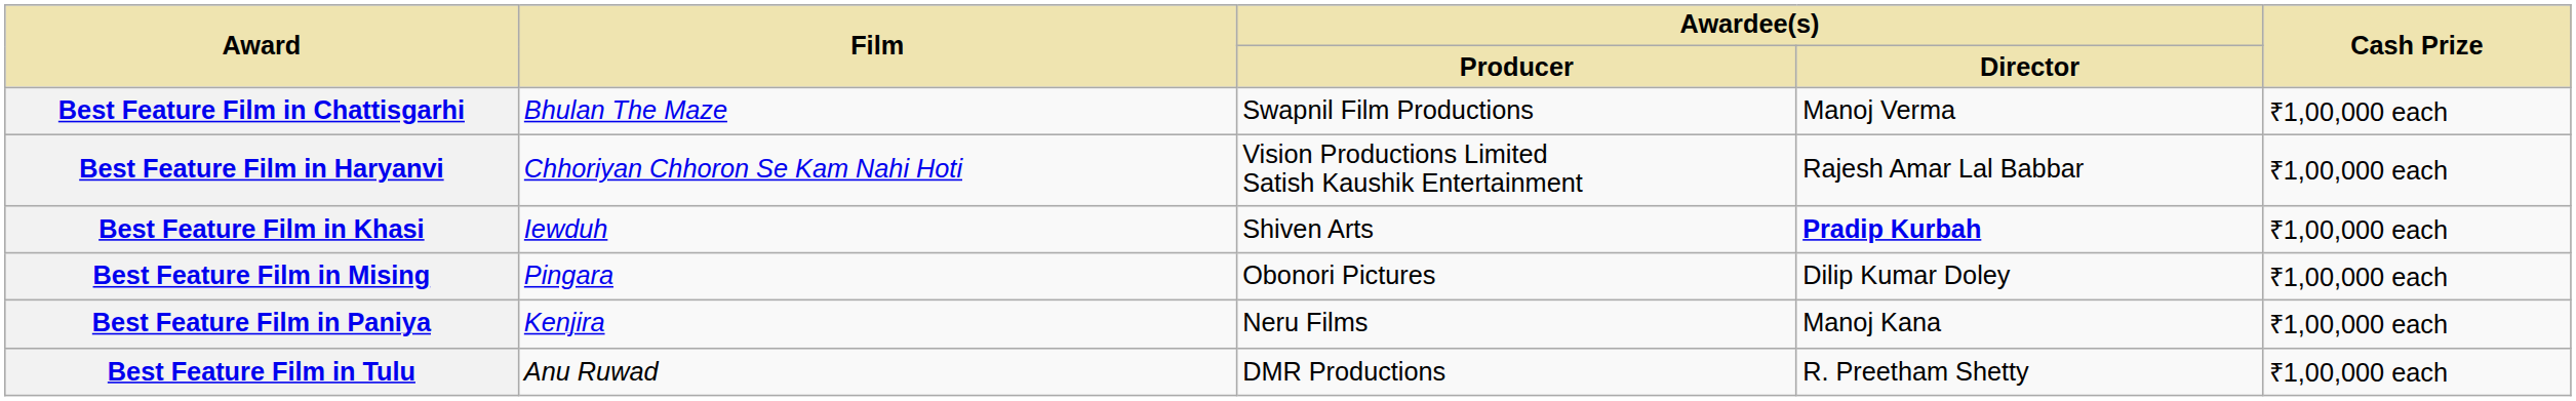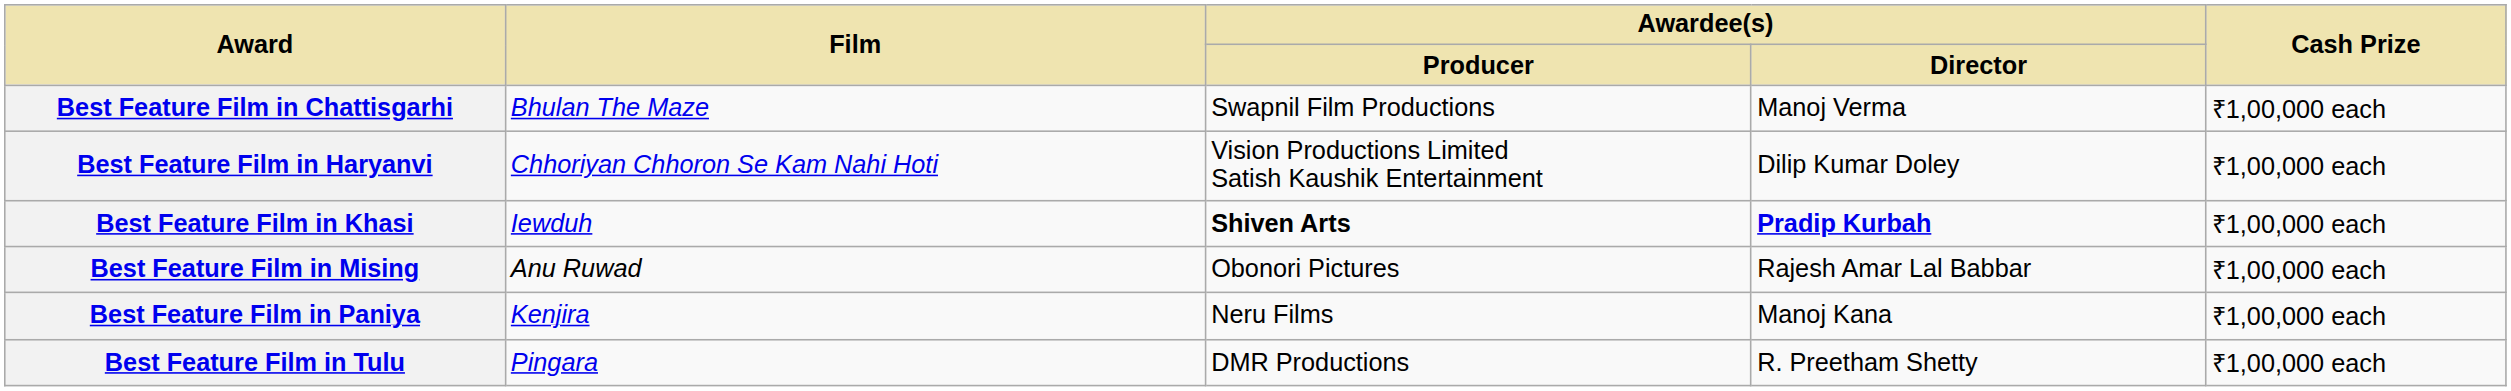 <table class="wikitable plainrowheaders" style="width:100%">
 <tr>
 <th scope="col" rowspan="2" style="background-color:#EFE4B0;width:20%;">Award</th>
 <th scope="col" rowspan="2" style="background-color:#EFE4B0;width:28%;">Film</th>
 <th scope="col" colspan="2" style="background-color:#EFE4B0;width:40%;">Awardee(s)</th>
 <th scope="col" rowspan="2" style="background-color:#EFE4B0;width:12%;">Cash Prize</th>
 </tr>
 <tr>
 <th scope="col" style="background-color:#EFE4B0;">Producer</th>
 <th scope="col" style="background-color:#EFE4B0;">Director</th>
 </tr>
 <tr>
 <th scope="row"><a href='#'>Best Feature Film in Chattisgarhi</a></th>
 <td><em><a href='#'>Bhulan The Maze</a></em></td>
 <td>Swapnil Film Productions</td>
 <td>Manoj Verma</td>
 <td>₹1,00,000 each</td>
 </tr>
 <tr>
 <th scope="row"><a href='#'>Best Feature Film in Haryanvi</a></th>
 <td><a href='#'><em>Chhoriyan Chhoron Se Kam Nahi Hoti</em></a></td>
 <td> Vision Productions Limited<br> Satish Kaushik Entertainment</td>
-<td>Rajesh Amar Lal Babbar</td>
+<td>Dilip Kumar Doley</td>
 <td>₹1,00,000 each</td>
 </tr>
 <tr>
 <th scope="row"><a href='#'>Best Feature Film in Khasi</a></th>
 <td><em><a href='#'>Iewduh</a></em></td>
-<td>Shiven Arts</td>
+<td><strong>Shiven Arts</strong></td>
 <td><strong><a href='#'>Pradip Kurbah</a></strong></td>
 <td>₹1,00,000 each</td>
 </tr>
 <tr>
 <th scope="row"><a href='#'>Best Feature Film in Mising</a></th>
-<td><em><a href='#'>Pingara</a></em></td>
+<td><em>Anu Ruwad</em></td>
 <td>Obonori Pictures</td>
-<td>Dilip Kumar Doley</td>
+<td>Rajesh Amar Lal Babbar</td>
 <td>₹1,00,000 each</td>
 </tr>
 <tr>
 <th scope="row"><a href='#'>Best Feature Film in Paniya</a></th>
 <td><em><a href='#'>Kenjira</a></em></td>
 <td>Neru Films</td>
 <td>Manoj Kana</td>
 <td>₹1,00,000 each</td>
 </tr>
 <tr>
 <th scope="row"><a href='#'>Best Feature Film in Tulu</a></th>
-<td><em>Anu Ruwad</em></td>
+<td><em><a href='#'>Pingara</a></em></td>
 <td>DMR Productions</td>
 <td>R. Preetham Shetty</td>
 <td>₹1,00,000 each</td>
 </tr>
 </table>
